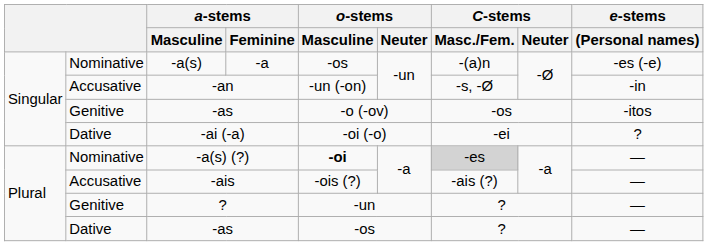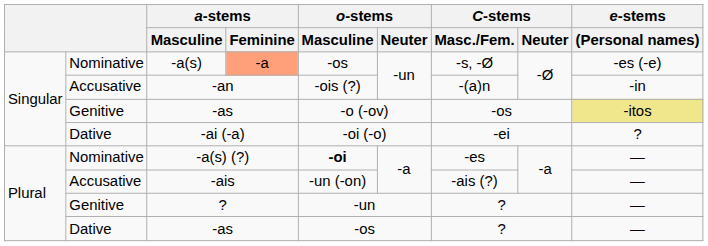 <table class="wikitable">
 <tr>
 <th rowspan="2" colspan="2"></th>
 <th colspan="2"><em>a</em>-stems</th>
 <th colspan="2"><em>o</em>-stems</th>
 <th colspan="2"><em>C</em>-stems</th>
 <th><em>e</em>-stems</th>
 </tr>
 <tr>
 <th>Masculine</th>
 <th>Feminine</th>
 <th>Masculine</th>
 <th>Neuter</th>
 <th>Masc./Fem.</th>
 <th>Neuter</th>
 <th>(Personal names)</th>
 </tr>
 <tr>
 <td rowspan="4">Singular</td>
 <td>Nominative</td>
 <td align="center">-a(s)</td>
-<td align="center">-a</td>
+<td align="center" style="background: lightsalmon;">-a</td>
 <td align="center">-os</td>
 <td rowspan="2" align="center">-un</td>
-<td align="center">-(a)n</td>
+<td align="center">-s, -Ø</td>
 <td rowspan="2" align="center">-Ø</td>
 <td align="center">-es (-e)</td>
 </tr>
 <tr>
 <td>Accusative</td>
 <td colspan="2" align="center">-an</td>
-<td align="center">-un (-on)</td>
-<td align="center">-s, -Ø</td>
+<td align="center">-ois (?)</td>
+<td align="center">-(a)n</td>
 <td align="center">-in</td>
 </tr>
 <tr>
 <td>Genitive</td>
 <td colspan="2" align="center">-as</td>
 <td colspan="2" align="center">-o (-ov)</td>
 <td colspan="2" align="center">-os</td>
-<td align="center">-itos</td>
+<td align="center" style="background: khaki;">-itos</td>
 </tr>
 <tr>
 <td>Dative</td>
 <td colspan="2" align="center">-ai (-a)</td>
 <td colspan="2" align="center">-oi (-o)</td>
 <td colspan="2" align="center">-ei</td>
 <td align="center">?</td>
 </tr>
 <tr>
 <td rowspan="4">Plural</td>
 <td>Nominative</td>
 <td colspan="2" align="center">-a(s) (?)</td>
 <td align="center"><strong>-oi</strong></td>
 <td rowspan="2" align="center">-a</td>
-<td align="center" style="background: lightgrey;">-es</td>
+<td align="center">-es</td>
 <td rowspan="2" align="center">-a</td>
 <td align="center">—</td>
 </tr>
 <tr>
 <td>Accusative</td>
 <td colspan="2" align="center">-ais</td>
-<td align="center">-ois (?)</td>
+<td align="center">-un (-on)</td>
 <td align="center">-ais (?)</td>
 <td align="center">—</td>
 </tr>
 <tr>
 <td>Genitive</td>
 <td colspan="2" align="center">?</td>
 <td colspan="2" align="center">-un</td>
 <td colspan="2" align="center">?</td>
 <td align="center">—</td>
 </tr>
 <tr>
 <td>Dative</td>
 <td colspan="2" align="center">-as</td>
 <td colspan="2" align="center">-os</td>
 <td colspan="2" align="center">?</td>
 <td align="center">—</td>
 </tr>
 </table>
